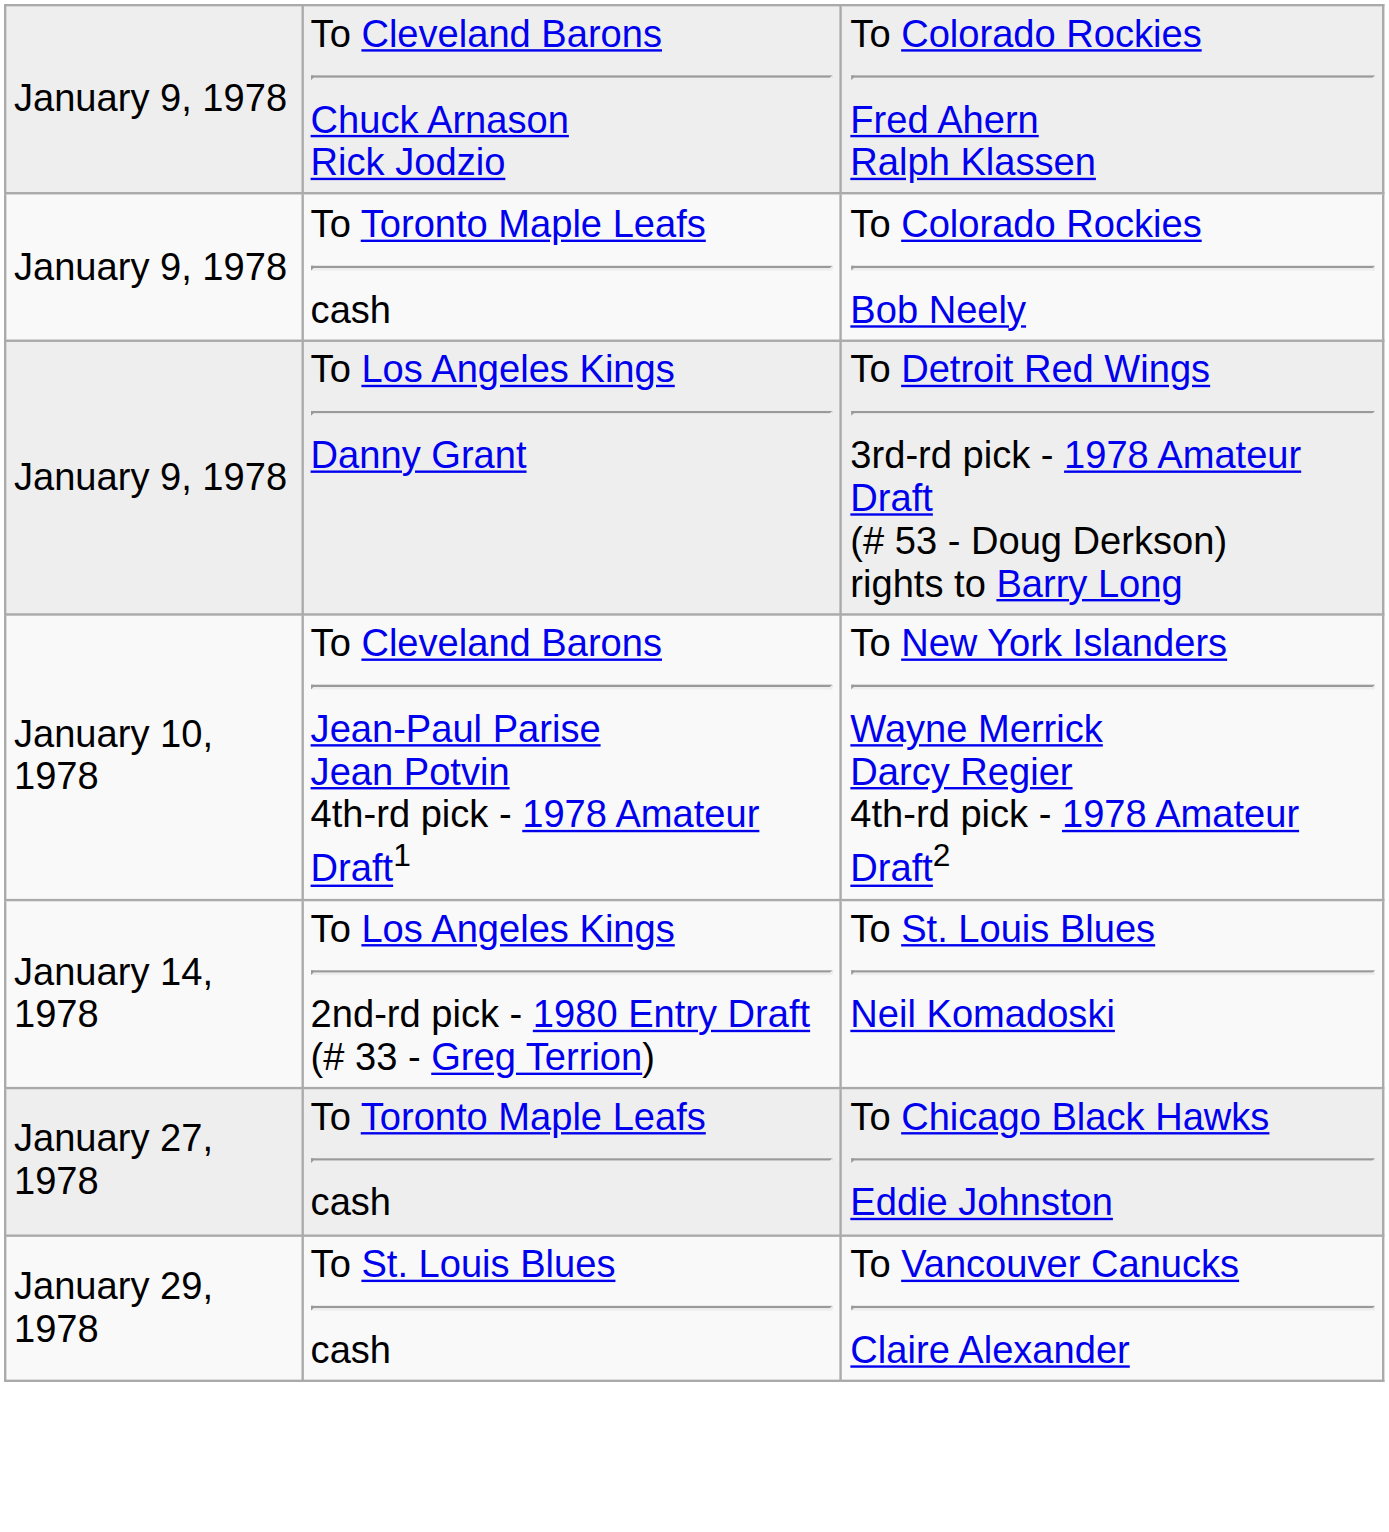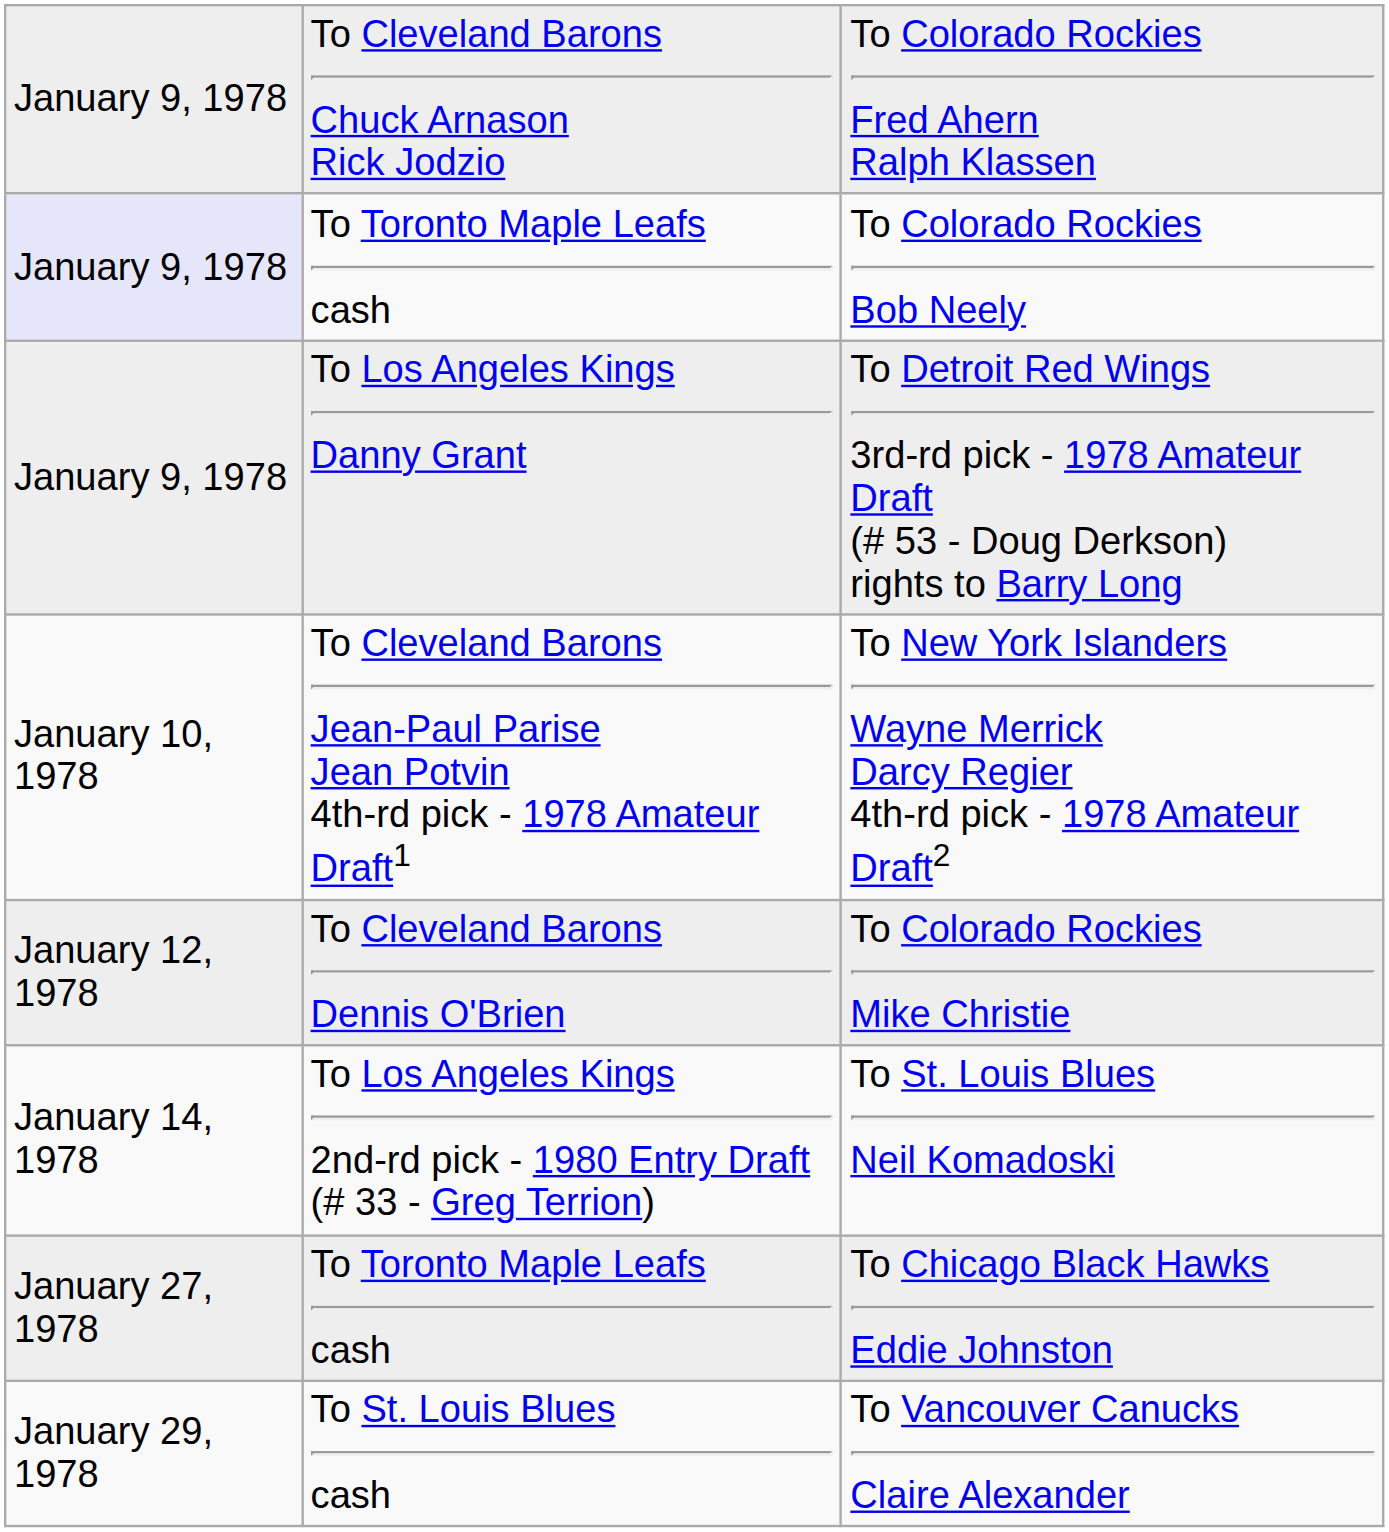 <table class="wikitable" style="border:1px solid #999; width:580px;">
 <tr style="background:#eee;">
 <td>January 9, 1978</td>
 <td valign="top">To <a href='#'>Cleveland Barons</a><hr><a href='#'>Chuck Arnason</a><br><a href='#'>Rick Jodzio</a></td>
 <td valign="top">To <a href='#'>Colorado Rockies</a><hr><a href='#'>Fred Ahern</a><br><a href='#'>Ralph Klassen</a></td>
 </tr>
 <tr>
-<td>January 9, 1978</td>
+<td style="background: lavender;">January 9, 1978</td>
 <td valign="top">To <a href='#'>Toronto Maple Leafs</a><hr>cash</td>
 <td valign="top">To <a href='#'>Colorado Rockies</a><hr><a href='#'>Bob Neely</a></td>
 </tr>
 <tr style="background:#eee;">
 <td>January 9, 1978</td>
 <td valign="top">To <a href='#'>Los Angeles Kings</a><hr><a href='#'>Danny Grant</a></td>
 <td valign="top">To <a href='#'>Detroit Red Wings</a><hr>3rd-rd pick - <a href='#'>1978 Amateur Draft</a><br>(# 53 - Doug Derkson)<br>rights to <a href='#'>Barry Long</a></td>
 </tr>
 <tr>
 <td>January 10, 1978</td>
 <td valign="top">To <a href='#'>Cleveland Barons</a><hr><a href='#'>Jean-Paul Parise</a><br><a href='#'>Jean Potvin</a><br>4th-rd pick - <a href='#'>1978 Amateur Draft</a><sup>1</sup></td>
 <td valign="top">To <a href='#'>New York Islanders</a><hr><a href='#'>Wayne Merrick</a><br><a href='#'>Darcy Regier</a><br>4th-rd pick - <a href='#'>1978 Amateur Draft</a><sup>2</sup></td>
+</tr>
+<tr style="background:#eee;">
+<td>January 12, 1978</td>
+<td valign="top">To <a href='#'>Cleveland Barons</a><hr><a href='#'>Dennis O'Brien</a></td>
+<td valign="top">To <a href='#'>Colorado Rockies</a><hr><a href='#'>Mike Christie</a></td>
 </tr>
 <tr>
 <td>January 14, 1978</td>
 <td valign="top">To <a href='#'>Los Angeles Kings</a><hr>2nd-rd pick - <a href='#'>1980 Entry Draft</a><br>(# 33 - <a href='#'>Greg Terrion</a>)</td>
 <td valign="top">To <a href='#'>St. Louis Blues</a><hr><a href='#'>Neil Komadoski</a></td>
 </tr>
 <tr style="background:#eee;">
 <td>January 27, 1978</td>
 <td valign="top">To <a href='#'>Toronto Maple Leafs</a><hr>cash</td>
 <td valign="top">To <a href='#'>Chicago Black Hawks</a><hr><a href='#'>Eddie Johnston</a></td>
 </tr>
 <tr>
 <td>January 29, 1978</td>
 <td valign="top">To <a href='#'>St. Louis Blues</a><hr>cash</td>
 <td valign="top">To <a href='#'>Vancouver Canucks</a><hr><a href='#'>Claire Alexander</a></td>
 </tr>
 </table>
